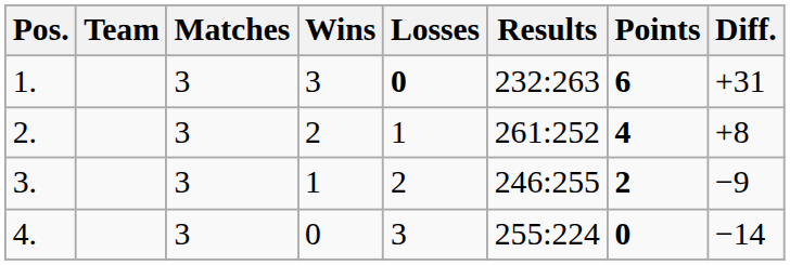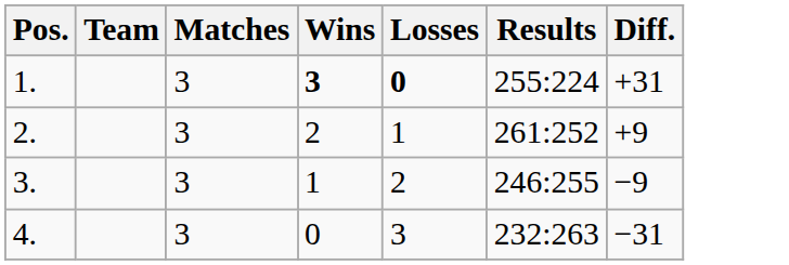 <table class="wikitable">
 <tr>
 <th>Pos.</th>
 <th align="center">Team</th>
 <th>Matches</th>
 <th>Wins</th>
 <th>Losses</th>
 <th>Results</th>
-<th>Points</th>
 <th>Diff.</th>
 </tr>
 <tr>
 <td>1.</td>
 <td></td>
 <td>3</td>
-<td>3</td>
+<td><strong>3</strong></td>
 <td><strong>0</strong></td>
-<td>232:263</td>
-<td><strong>6</strong></td>
+<td>255:224</td>
 <td>+31</td>
 </tr>
 <tr>
 <td>2.</td>
 <td></td>
 <td>3</td>
 <td>2</td>
 <td>1</td>
 <td>261:252</td>
-<td><strong>4</strong></td>
-<td>+8</td>
+<td>+9</td>
 </tr>
 <tr>
 <td>3.</td>
 <td></td>
 <td>3</td>
 <td>1</td>
 <td>2</td>
 <td>246:255</td>
-<td><strong>2</strong></td>
 <td>−9</td>
 </tr>
 <tr>
 <td>4.</td>
 <td></td>
 <td>3</td>
 <td>0</td>
 <td>3</td>
-<td>255:224</td>
-<td><strong>0</strong></td>
-<td>−14</td>
+<td>232:263</td>
+<td>−31</td>
 </tr>
 </table>
